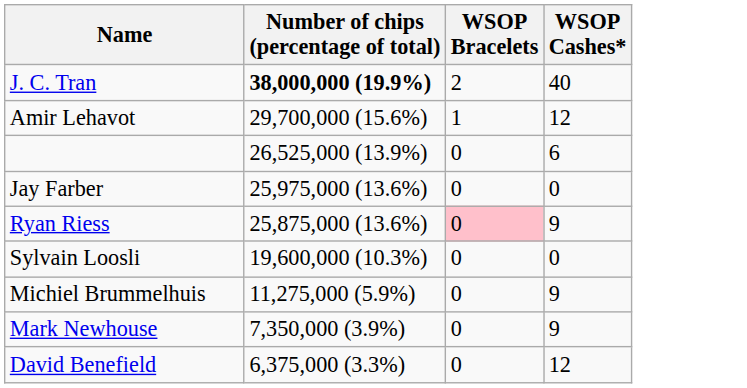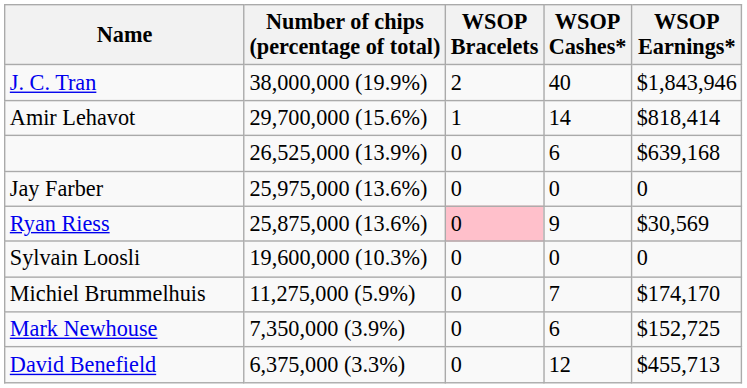 <table class="wikitable sortable">
 <tr>
 <th width="165">Name</th>
 <th>Number of chips<br>(percentage of total)</th>
 <th>WSOP<br>Bracelets</th>
 <th>WSOP<br>Cashes*</th>
+<th>WSOP<br>Earnings*</th>
 </tr>
 <tr>
 <td> <a href='#'>J. C. Tran</a></td>
-<td><strong>38,000,000 (19.9%)</strong></td>
+<td>38,000,000 (19.9%)</td>
 <td>2</td>
 <td>40</td>
+<td>$1,843,946</td>
 </tr>
 <tr>
 <td> Amir Lehavot</td>
 <td>29,700,000 (15.6%)</td>
 <td>1</td>
-<td>12</td>
+<td>14</td>
+<td>$818,414</td>
 </tr>
 <tr>
 <td></td>
 <td>26,525,000 (13.9%)</td>
 <td>0</td>
 <td>6</td>
+<td>$639,168</td>
 </tr>
 <tr>
 <td> Jay Farber</td>
 <td>25,975,000 (13.6%)</td>
+<td>0</td>
 <td>0</td>
 <td>0</td>
 </tr>
 <tr>
 <td> <a href='#'>Ryan Riess</a></td>
 <td>25,875,000 (13.6%)</td>
 <td style="background: pink;">0</td>
 <td>9</td>
+<td>$30,569</td>
 </tr>
 <tr>
 <td> Sylvain Loosli</td>
 <td>19,600,000 (10.3%)</td>
+<td>0</td>
 <td>0</td>
 <td>0</td>
 </tr>
 <tr>
 <td> Michiel Brummelhuis</td>
 <td>11,275,000 (5.9%)</td>
 <td>0</td>
-<td>9</td>
+<td>7</td>
+<td>$174,170</td>
 </tr>
 <tr>
 <td> <a href='#'>Mark Newhouse</a></td>
 <td>7,350,000 (3.9%)</td>
 <td>0</td>
-<td>9</td>
+<td>6</td>
+<td>$152,725</td>
 </tr>
 <tr>
 <td> <a href='#'>David Benefield</a></td>
 <td>6,375,000 (3.3%)</td>
 <td>0</td>
 <td>12</td>
+<td>$455,713</td>
 </tr>
 </table>
